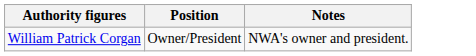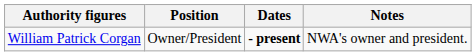 <table class="sortable wikitable" style="font-size: 85%; text-align:left;">
 <tr>
 <th>Authority figures</th>
 <th>Position</th>
+<th>Dates</th>
 <th>Notes</th>
 </tr>
 <tr>
 <td><a href='#'>William Patrick Corgan</a></td>
 <td>Owner/President</td>
+<td><strong> - present</strong></td>
 <td>NWA's owner and president.</td>
 </tr>
 </table>
